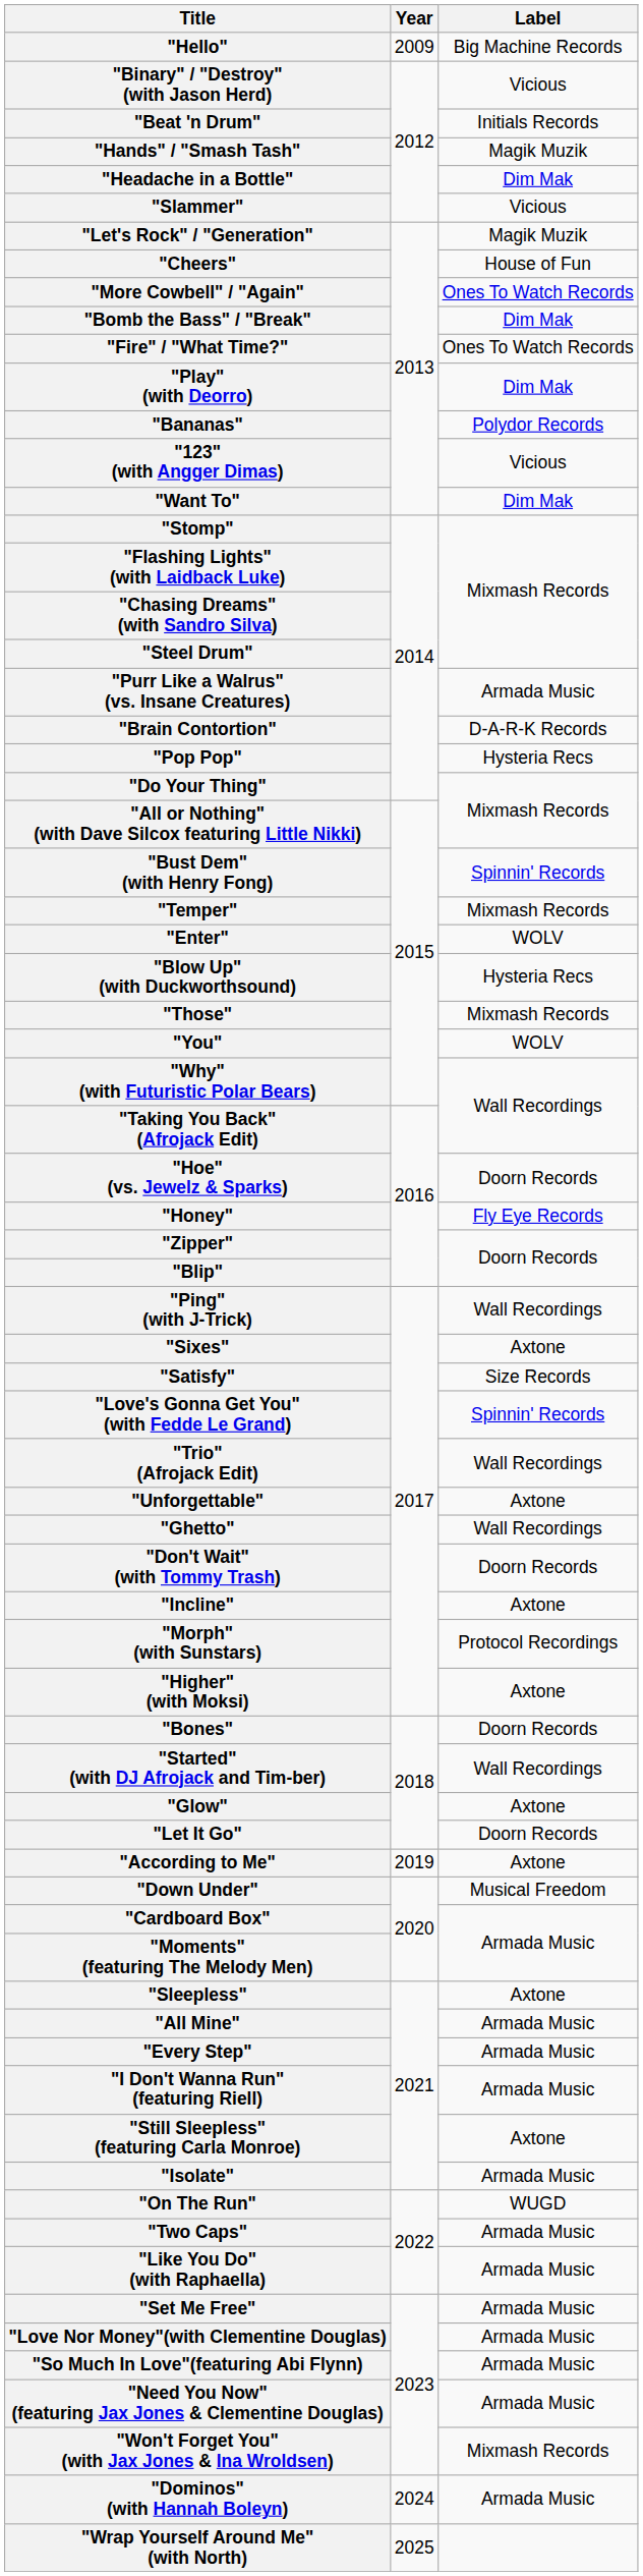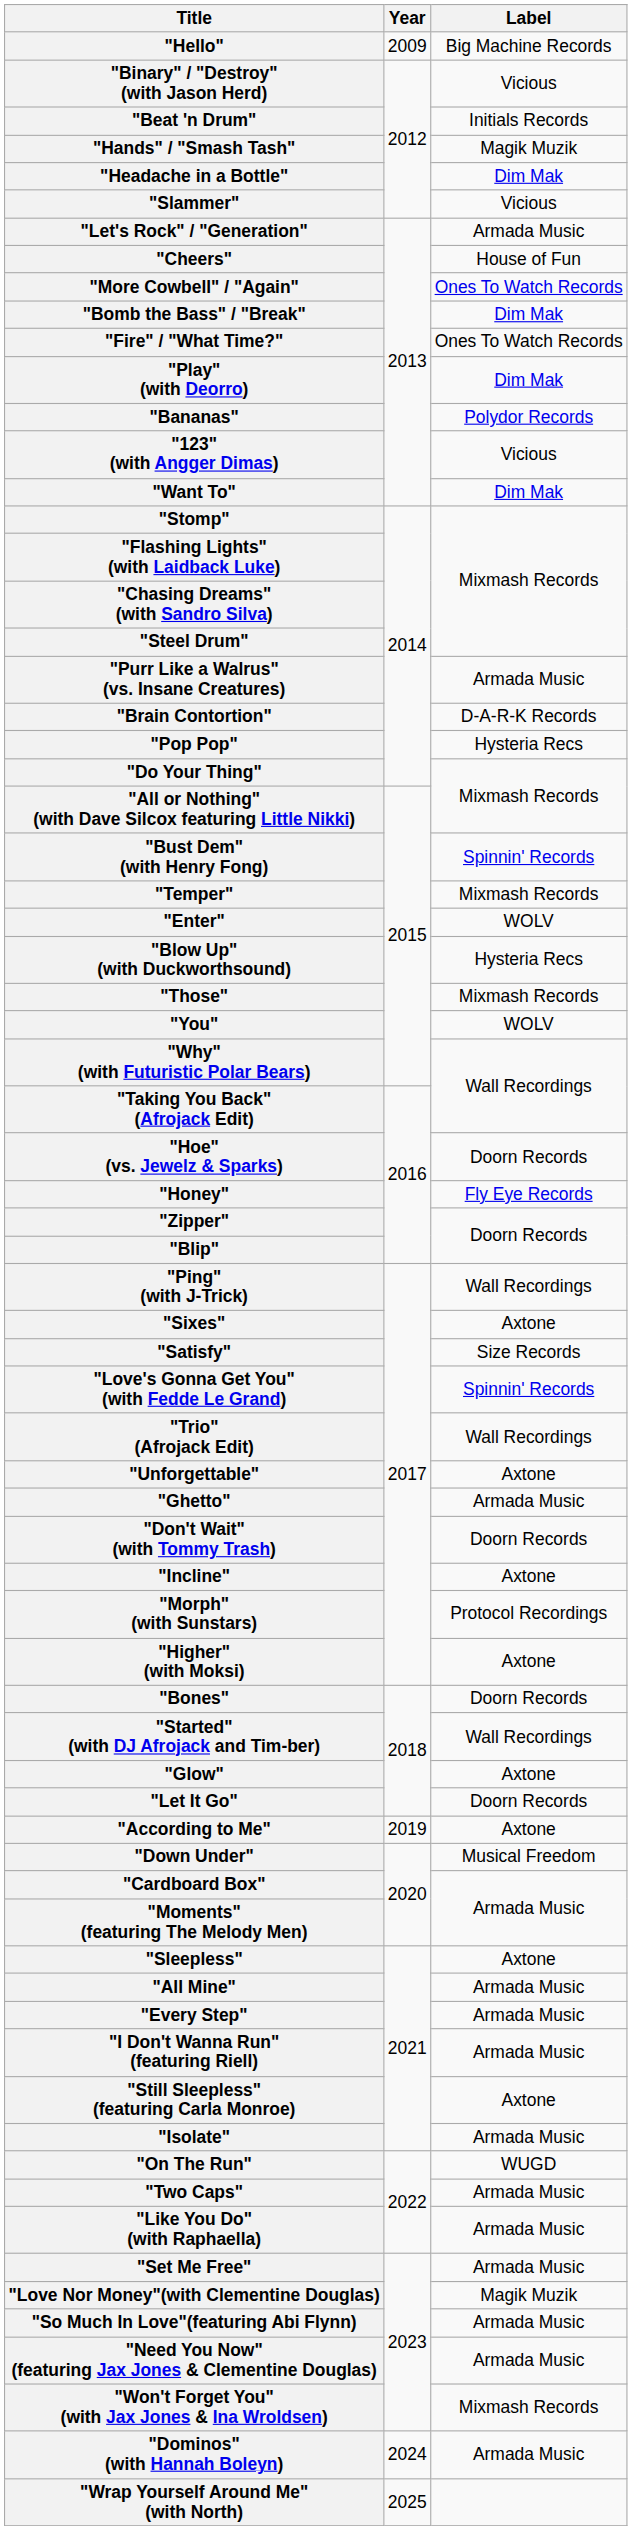 <table class="wikitable plainrowheaders" style="text-align:center;">
 <tr>
 <th>Title</th>
 <th>Year</th>
 <th>Label</th>
 </tr>
 <tr>
 <th scope="row">"Hello"</th>
 <td>2009</td>
 <td>Big Machine Records</td>
 </tr>
 <tr>
 <th scope="row">"Binary" / "Destroy" <br><span>(with Jason Herd)</span></th>
 <td rowspan="5">2012</td>
 <td>Vicious</td>
 </tr>
 <tr>
 <th scope="row">"Beat 'n Drum"</th>
 <td>Initials Records</td>
 </tr>
 <tr>
 <th scope="row">"Hands" / "Smash Tash"</th>
 <td>Magik Muzik</td>
 </tr>
 <tr>
 <th scope="row">"Headache in a Bottle"</th>
 <td><a href='#'>Dim Mak</a></td>
 </tr>
 <tr>
 <th scope="row">"Slammer"</th>
 <td>Vicious</td>
 </tr>
 <tr>
 <th scope="row">"Let's Rock" / "Generation"</th>
 <td rowspan="9">2013</td>
-<td>Magik Muzik</td>
+<td>Armada Music</td>
 </tr>
 <tr>
 <th scope="row">"Cheers"</th>
 <td>House of Fun</td>
 </tr>
 <tr>
 <th scope="row">"More Cowbell" / "Again"</th>
 <td><a href='#'>Ones To Watch Records</a></td>
 </tr>
 <tr>
 <th scope="row">"Bomb the Bass" / "Break"</th>
 <td><a href='#'>Dim Mak</a></td>
 </tr>
 <tr>
 <th scope="row">"Fire" / "What Time?"</th>
 <td>Ones To Watch Records</td>
 </tr>
 <tr>
 <th scope="row">"Play" <br><span>(with <a href='#'>Deorro</a>)</span></th>
 <td><a href='#'>Dim Mak</a></td>
 </tr>
 <tr>
 <th scope="row">"Bananas"</th>
 <td><a href='#'>Polydor Records</a></td>
 </tr>
 <tr>
 <th scope="row">"123" <br><span>(with <a href='#'>Angger Dimas</a>)</span></th>
 <td>Vicious</td>
 </tr>
 <tr>
 <th scope="row">"Want To"</th>
 <td><a href='#'>Dim Mak</a></td>
 </tr>
 <tr>
 <th scope="row">"Stomp"</th>
 <td rowspan="8">2014</td>
 <td rowspan="4">Mixmash Records</td>
 </tr>
 <tr>
 <th scope="row">"Flashing Lights" <br><span>(with <a href='#'>Laidback Luke</a>)</span></th>
 </tr>
 <tr>
 <th scope="row">"Chasing Dreams" <br><span>(with <a href='#'>Sandro Silva</a>)</span></th>
 </tr>
 <tr>
 <th scope="row">"Steel Drum"</th>
 </tr>
 <tr>
 <th scope="row">"Purr Like a Walrus" <br><span>(vs. Insane Creatures)</span></th>
 <td>Armada Music</td>
 </tr>
 <tr>
 <th scope="row">"Brain Contortion"</th>
 <td>D-A-R-K Records</td>
 </tr>
 <tr>
 <th scope="row">"Pop Pop"</th>
 <td>Hysteria Recs</td>
 </tr>
 <tr>
 <th scope="row">"Do Your Thing"</th>
 <td rowspan="2">Mixmash Records</td>
 </tr>
 <tr>
 <th scope="row">"All or Nothing" <br><span>(with Dave Silcox featuring <a href='#'>Little Nikki</a>)</span></th>
 <td rowspan="8">2015</td>
 </tr>
 <tr>
 <th scope="row">"Bust Dem" <br><span>(with Henry Fong)</span></th>
 <td><a href='#'>Spinnin' Records</a></td>
 </tr>
 <tr>
 <th scope="row">"Temper"</th>
 <td>Mixmash Records</td>
 </tr>
 <tr>
 <th scope="row">"Enter"</th>
 <td>WOLV</td>
 </tr>
 <tr>
 <th scope="row">"Blow Up" <br><span>(with Duckworthsound)</span></th>
 <td>Hysteria Recs</td>
 </tr>
 <tr>
 <th scope="row">"Those"</th>
 <td>Mixmash Records</td>
 </tr>
 <tr>
 <th scope="row">"You"</th>
 <td>WOLV</td>
 </tr>
 <tr>
 <th scope="row">"Why" <br><span>(with <a href='#'>Futuristic Polar Bears</a>)</span></th>
 <td rowspan="2">Wall Recordings</td>
 </tr>
 <tr>
 <th scope="row">"Taking You Back" <br><span>(<a href='#'>Afrojack</a> Edit)</span></th>
 <td rowspan="5">2016</td>
 </tr>
 <tr>
 <th scope="row">"Hoe" <br><span>(vs. <a href='#'>Jewelz & Sparks</a>)</span></th>
 <td>Doorn Records</td>
 </tr>
 <tr>
 <th scope="row">"Honey"</th>
 <td><a href='#'>Fly Eye Records</a></td>
 </tr>
 <tr>
 <th scope="row">"Zipper"</th>
 <td rowspan="2">Doorn Records</td>
 </tr>
 <tr>
 <th scope="row">"Blip"</th>
 </tr>
 <tr>
 <th scope="row">"Ping" <br><span>(with J-Trick)</span></th>
 <td rowspan="11">2017</td>
 <td>Wall Recordings</td>
 </tr>
 <tr>
 <th scope="row">"Sixes"</th>
 <td>Axtone</td>
 </tr>
 <tr>
 <th scope="row">"Satisfy"</th>
 <td>Size Records</td>
 </tr>
 <tr>
 <th scope="row">"Love's Gonna Get You" <br><span>(with <a href='#'>Fedde Le Grand</a>)</span></th>
 <td><a href='#'>Spinnin' Records</a></td>
 </tr>
 <tr>
 <th scope="row">"Trio" <br><span>(Afrojack Edit)</span></th>
 <td>Wall Recordings</td>
 </tr>
 <tr>
 <th scope="row">"Unforgettable"</th>
 <td>Axtone</td>
 </tr>
 <tr>
 <th scope="row">"Ghetto"</th>
-<td>Wall Recordings</td>
+<td>Armada Music</td>
 </tr>
 <tr>
 <th scope="row">"Don't Wait" <br><span>(with <a href='#'>Tommy Trash</a>)</span></th>
 <td>Doorn Records</td>
 </tr>
 <tr>
 <th scope="row">"Incline"</th>
 <td>Axtone</td>
 </tr>
 <tr>
 <th scope="row">"Morph" <br><span>(with Sunstars)</span></th>
 <td>Protocol Recordings</td>
 </tr>
 <tr>
 <th scope="row">"Higher" <br><span>(with Moksi)</span></th>
 <td>Axtone</td>
 </tr>
 <tr>
 <th scope="row">"Bones"</th>
 <td rowspan="4">2018</td>
 <td>Doorn Records</td>
 </tr>
 <tr>
 <th scope="row">"Started" <br><span>(with <a href='#'>DJ Afrojack</a> and Tim-ber)</span></th>
 <td>Wall Recordings</td>
 </tr>
 <tr>
 <th scope="row">"Glow"</th>
 <td>Axtone</td>
 </tr>
 <tr>
 <th scope="row">"Let It Go"</th>
 <td>Doorn Records</td>
 </tr>
 <tr>
 <th scope="row">"According to Me"</th>
 <td>2019</td>
 <td>Axtone</td>
 </tr>
 <tr>
 <th scope="row">"Down Under"</th>
 <td rowspan="3">2020</td>
 <td>Musical Freedom</td>
 </tr>
 <tr>
 <th scope="row">"Cardboard Box"</th>
 <td rowspan="2">Armada Music</td>
 </tr>
 <tr>
 <th scope="row">"Moments" <br><span>(featuring The Melody Men)</span></th>
 </tr>
 <tr>
 <th scope="row">"Sleepless"</th>
 <td rowspan="6">2021</td>
 <td>Axtone</td>
 </tr>
 <tr>
 <th scope="row">"All Mine"</th>
 <td>Armada Music</td>
 </tr>
 <tr>
 <th scope="row">"Every Step"</th>
 <td>Armada Music</td>
 </tr>
 <tr>
 <th scope="row">"I Don't Wanna Run" <br><span>(featuring Riell)</span></th>
 <td>Armada Music</td>
 </tr>
 <tr>
 <th scope="row">"Still Sleepless" <br><span>(featuring Carla Monroe)</span></th>
 <td>Axtone</td>
 </tr>
 <tr>
 <th scope="row">"Isolate"</th>
 <td>Armada Music</td>
 </tr>
 <tr>
 <th scope="row">"On The Run"</th>
 <td rowspan="3">2022</td>
 <td>WUGD</td>
 </tr>
 <tr>
 <th scope="row">"Two Caps"</th>
 <td>Armada Music</td>
 </tr>
 <tr>
 <th scope="row">"Like You Do"<br><span>(with Raphaella)</span></th>
 <td>Armada Music</td>
 </tr>
 <tr>
 <th scope="row">"Set Me Free"</th>
 <td rowspan="5">2023</td>
 <td>Armada Music</td>
 </tr>
 <tr>
 <th scope="row">"Love Nor Money"<span>(with Clementine Douglas)</span></th>
-<td>Armada Music</td>
+<td>Magik Muzik</td>
 </tr>
 <tr>
 <th scope="row">"So Much In Love"<span>(featuring Abi Flynn)</span></th>
 <td>Armada Music</td>
 </tr>
 <tr>
 <th scope="row">"Need You Now"<br><span>(featuring <a href='#'>Jax Jones</a> & Clementine Douglas)</span></th>
 <td>Armada Music</td>
 </tr>
 <tr>
 <th scope="row">"Won't Forget You"<br><span>(with <a href='#'>Jax Jones</a> & <a href='#'>Ina Wroldsen</a>)</span></th>
 <td>Mixmash Records</td>
 </tr>
 <tr>
 <th scope="row">"Dominos"<br><span>(with <a href='#'>Hannah Boleyn</a>)</span></th>
 <td>2024</td>
 <td>Armada Music</td>
 </tr>
 <tr>
 <th scope="row">"Wrap Yourself Around Me"<br><span>(with North)</span></th>
 <td>2025</td>
 <td></td>
 </tr>
 </table>
